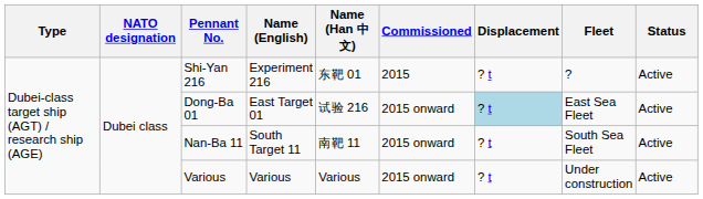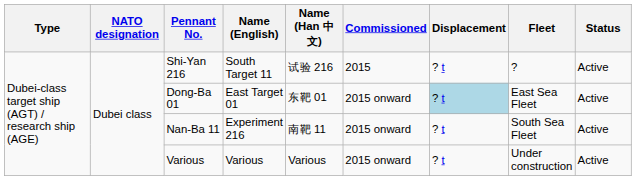 <table class="wikitable sortable"  style="margin:auto; width:100%;">
 <tr>
 <th style="text-align:center; width:16%;">Type</th>
 <th style="text-align:center; width:12%;"><a href='#'>NATO designation</a></th>
 <th style="text-align:center; width:10%;"><a href='#'>Pennant No.</a></th>
 <th style="text-align:center; width:10%;">Name<br>(English)</th>
 <th style="text-align:center; width:10%;">Name<br>(Han 中文)</th>
 <th style="text-align:center; width:10%;"><a href='#'>Commissioned</a></th>
 <th style="text-align:center; width:10%;">Displacement</th>
 <th style="text-align:center; width:10%;">Fleet</th>
 <th style="text-align:center; width:10%;">Status</th>
 </tr>
 <tr>
 <td rowspan="4">Dubei-class target ship (AGT) / research ship (AGE)</td>
 <td rowspan="4">Dubei class</td>
 <td>Shi-Yan 216</td>
-<td>Experiment 216</td>
-<td>东靶 01</td>
+<td>South Target 11</td>
+<td>试验 216</td>
 <td>2015</td>
 <td>? <a href='#'>t</a></td>
 <td>?</td>
 <td><span>Active</span></td>
 </tr>
 <tr>
 <td>Dong-Ba 01</td>
 <td>East Target 01</td>
-<td>试验 216</td>
+<td>东靶 01</td>
 <td>2015 onward</td>
 <td style="background: lightblue;">? <a href='#'>t</a></td>
 <td>East Sea Fleet</td>
 <td><span>Active</span></td>
 </tr>
 <tr>
 <td>Nan-Ba 11</td>
-<td>South Target 11</td>
+<td>Experiment 216</td>
 <td>南靶 11</td>
 <td>2015 onward</td>
 <td>? <a href='#'>t</a></td>
 <td>South Sea Fleet</td>
 <td><span>Active</span></td>
 </tr>
 <tr>
 <td>Various</td>
 <td>Various</td>
 <td>Various</td>
 <td>2015 onward</td>
 <td>? <a href='#'>t</a></td>
 <td>Under construction</td>
 <td><span>Active</span></td>
 </tr>
 </table>
